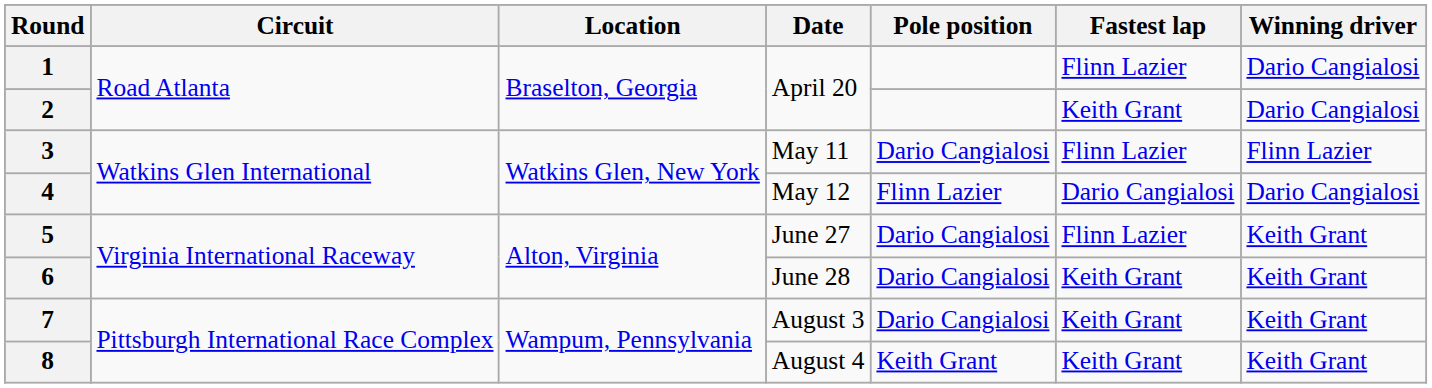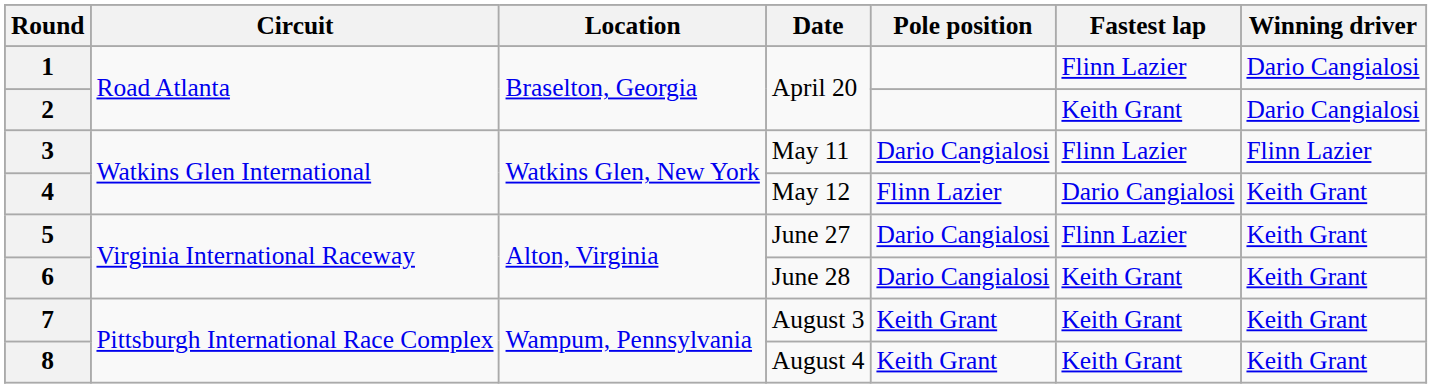 <table class="wikitable" border="1" style="font-size: 85%;">
 <tr>
 <th>Round</th>
 <th>Circuit</th>
 <th>Location</th>
 <th>Date</th>
 <th>Pole position</th>
 <th>Fastest lap</th>
 <th>Winning driver</th>
 </tr>
 <tr>
 <th>1</th>
 <td rowspan=2><a href='#'>Road Atlanta</a></td>
 <td rowspan=2> <a href='#'>Braselton, Georgia</a></td>
 <td rowspan=2>April 20</td>
 <td></td>
 <td> <a href='#'>Flinn Lazier</a></td>
 <td> <a href='#'>Dario Cangialosi</a></td>
 </tr>
 <tr>
 <th>2</th>
 <td></td>
 <td> <a href='#'>Keith Grant</a></td>
 <td> <a href='#'>Dario Cangialosi</a></td>
 </tr>
 <tr>
 <th>3</th>
 <td rowspan=2><a href='#'>Watkins Glen International</a></td>
 <td rowspan=2> <a href='#'>Watkins Glen, New York</a></td>
 <td>May 11</td>
 <td> <a href='#'>Dario Cangialosi</a></td>
 <td> <a href='#'>Flinn Lazier</a></td>
 <td> <a href='#'>Flinn Lazier</a></td>
 </tr>
 <tr>
 <th>4</th>
 <td>May 12</td>
 <td> <a href='#'>Flinn Lazier</a></td>
 <td> <a href='#'>Dario Cangialosi</a></td>
-<td> <a href='#'>Dario Cangialosi</a></td>
+<td> <a href='#'>Keith Grant</a></td>
 </tr>
 <tr>
 <th>5</th>
 <td rowspan=2><a href='#'>Virginia International Raceway</a></td>
 <td rowspan=2> <a href='#'>Alton, Virginia</a></td>
 <td>June 27</td>
 <td> <a href='#'>Dario Cangialosi</a></td>
 <td> <a href='#'>Flinn Lazier</a></td>
 <td> <a href='#'>Keith Grant</a></td>
 </tr>
 <tr>
 <th>6</th>
 <td>June 28</td>
 <td> <a href='#'>Dario Cangialosi</a></td>
 <td> <a href='#'>Keith Grant</a></td>
 <td> <a href='#'>Keith Grant</a></td>
 </tr>
 <tr>
 <th>7</th>
 <td rowspan=2><a href='#'>Pittsburgh International Race Complex</a></td>
 <td rowspan=2> <a href='#'>Wampum, Pennsylvania</a></td>
 <td>August 3</td>
-<td> <a href='#'>Dario Cangialosi</a></td>
+<td> <a href='#'>Keith Grant</a></td>
 <td> <a href='#'>Keith Grant</a></td>
 <td> <a href='#'>Keith Grant</a></td>
 </tr>
 <tr>
 <th>8</th>
 <td>August 4</td>
 <td> <a href='#'>Keith Grant</a></td>
 <td> <a href='#'>Keith Grant</a></td>
 <td> <a href='#'>Keith Grant</a></td>
 </tr>
 </table>
